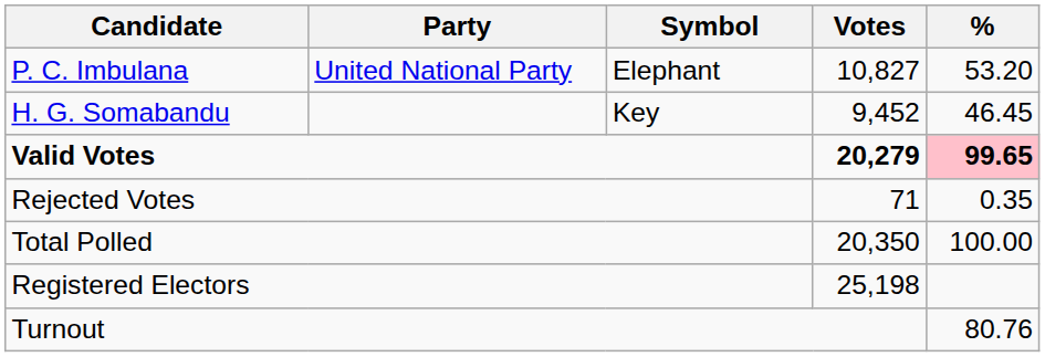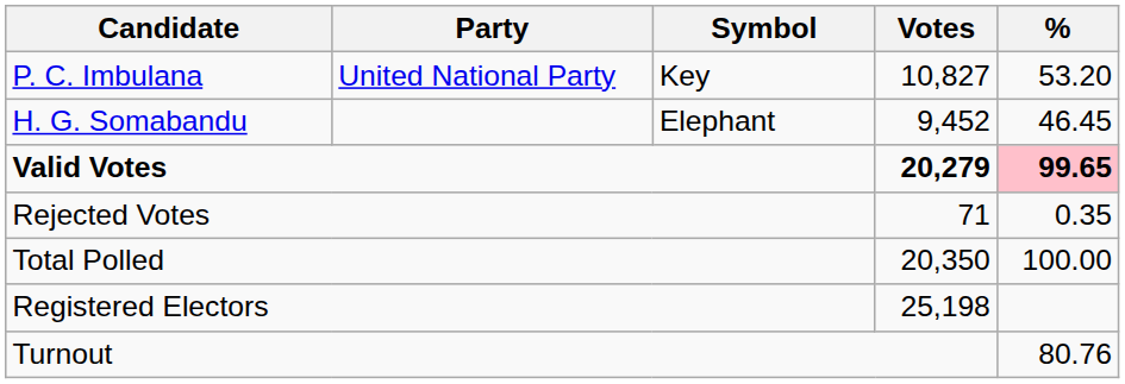 <table class="wikitable" border="1" style="text-align:right;">
 <tr>
 <th align=left width="180">Candidate</th>
 <th align=left width="180">Party</th>
 <th align=left width="120">Symbol</th>
 <th align=left width="60">Votes</th>
 <th align=left width="60">%</th>
 </tr>
 <tr>
 <td align=left><a href='#'>P. C. Imbulana</a></td>
 <td align=left><a href='#'>United National Party</a></td>
-<td align=left>Elephant</td>
+<td align=left>Key</td>
 <td align=right>10,827</td>
 <td align=right>53.20</td>
 </tr>
 <tr>
 <td align=left><a href='#'>H. G. Somabandu</a></td>
 <td></td>
-<td align=left>Key</td>
+<td align=left>Elephant</td>
 <td align=right>9,452</td>
 <td align=right>46.45</td>
 </tr>
 <tr>
 <td align=left colspan=3><strong>Valid Votes</strong></td>
 <td align=right><strong>20,279</strong></td>
 <td align=right style="background: pink;"><strong>99.65</strong></td>
 </tr>
 <tr>
 <td align=left colspan=3>Rejected Votes</td>
 <td align=right>71</td>
 <td align=right>0.35</td>
 </tr>
 <tr>
 <td align=left colspan=3>Total Polled</td>
 <td align=right>20,350</td>
 <td align=right>100.00</td>
 </tr>
 <tr>
 <td align=left colspan=3>Registered Electors</td>
 <td align=right>25,198</td>
 <td></td>
 </tr>
 <tr>
 <td align=left colspan=4>Turnout</td>
 <td align=right>80.76</td>
 </tr>
 </table>
